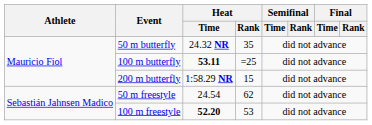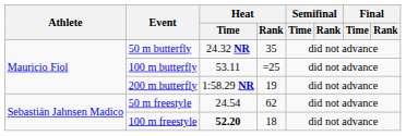 <table class=wikitable style="font-size:90%">
 <tr>
 <th rowspan="2">Athlete</th>
 <th rowspan="2">Event</th>
 <th colspan="2">Heat</th>
 <th colspan="2">Semifinal</th>
 <th colspan="2">Final</th>
 </tr>
 <tr style="font-size:95%">
 <th>Time</th>
 <th>Rank</th>
 <th>Time</th>
 <th>Rank</th>
 <th>Time</th>
 <th>Rank</th>
 </tr>
 <tr align=center>
 <td align=left rowspan=3><a href='#'>Mauricio Fiol</a></td>
 <td align=left><a href='#'>50 m butterfly</a></td>
 <td>24.32 <strong><a href='#'>NR</a></strong></td>
 <td>35</td>
 <td colspan=4>did not advance</td>
 </tr>
 <tr align=center>
 <td align=left><a href='#'>100 m butterfly</a></td>
-<td><strong>53.11</strong></td>
+<td>53.11</td>
 <td>=25</td>
 <td colspan=4>did not advance</td>
 </tr>
 <tr align=center>
 <td align=left><a href='#'>200 m butterfly</a></td>
 <td>1:58.29 <strong><a href='#'>NR</a></strong></td>
-<td>15</td>
+<td>19</td>
 <td colspan=4>did not advance</td>
 </tr>
 <tr align=center>
 <td align=left rowspan=2><a href='#'>Sebastián Jahnsen Madico</a></td>
 <td align=left><a href='#'>50 m freestyle</a></td>
 <td>24.54</td>
 <td>62</td>
 <td colspan=4>did not advance</td>
 </tr>
 <tr align=center>
 <td align=left><a href='#'>100 m freestyle</a></td>
 <td><strong>52.20</strong></td>
-<td>53</td>
+<td>18</td>
 <td colspan=4>did not advance</td>
 </tr>
 </table>
